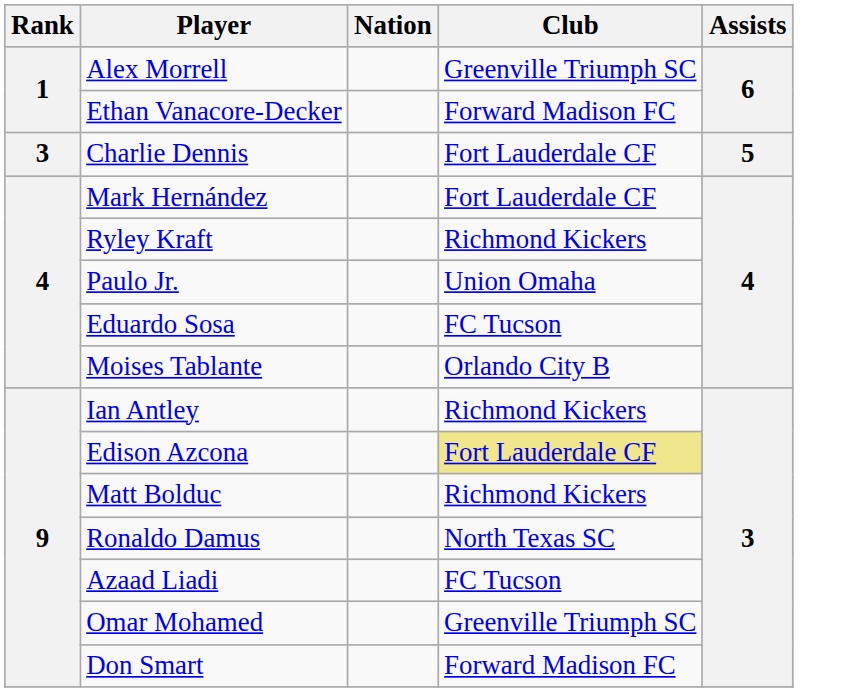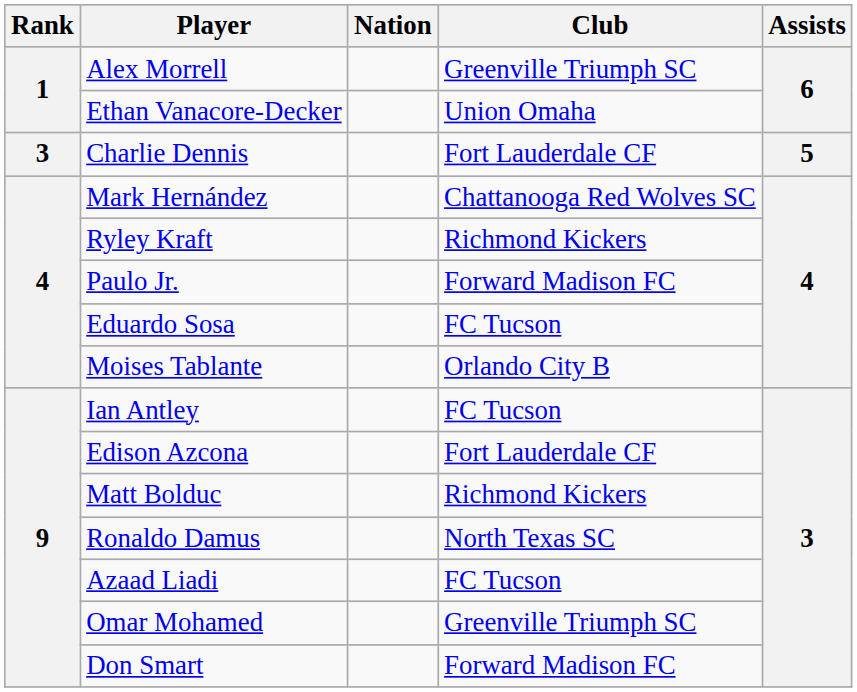 <table class="wikitable">
 <tr>
 <th>Rank</th>
 <th>Player</th>
 <th>Nation</th>
 <th>Club</th>
 <th>Assists</th>
 </tr>
 <tr>
 <th rowspan=2>1</th>
 <td><a href='#'>Alex Morrell</a></td>
 <td></td>
 <td><a href='#'>Greenville Triumph SC</a></td>
 <th rowspan=2>6</th>
 </tr>
 <tr>
 <td><a href='#'>Ethan Vanacore-Decker</a></td>
 <td></td>
-<td><a href='#'>Forward Madison FC</a></td>
+<td><a href='#'>Union Omaha</a></td>
 </tr>
 <tr>
 <th>3</th>
 <td><a href='#'>Charlie Dennis</a></td>
 <td></td>
 <td><a href='#'>Fort Lauderdale CF</a></td>
 <th>5</th>
 </tr>
 <tr>
 <th rowspan=5>4</th>
 <td><a href='#'>Mark Hernández</a></td>
 <td></td>
-<td><a href='#'>Fort Lauderdale CF</a></td>
+<td><a href='#'>Chattanooga Red Wolves SC</a></td>
 <th rowspan=5>4</th>
 </tr>
 <tr>
 <td><a href='#'>Ryley Kraft</a></td>
 <td></td>
 <td><a href='#'>Richmond Kickers</a></td>
 </tr>
 <tr>
 <td><a href='#'>Paulo Jr.</a></td>
 <td></td>
-<td><a href='#'>Union Omaha</a></td>
+<td><a href='#'>Forward Madison FC</a></td>
 </tr>
 <tr>
 <td><a href='#'>Eduardo Sosa</a></td>
 <td></td>
 <td><a href='#'>FC Tucson</a></td>
 </tr>
 <tr>
 <td><a href='#'>Moises Tablante</a></td>
 <td></td>
 <td><a href='#'>Orlando City B</a></td>
 </tr>
 <tr>
 <th rowspan=7>9</th>
 <td><a href='#'>Ian Antley</a></td>
 <td></td>
-<td><a href='#'>Richmond Kickers</a></td>
+<td><a href='#'>FC Tucson</a></td>
 <th rowspan=7>3</th>
 </tr>
 <tr>
 <td><a href='#'>Edison Azcona</a></td>
 <td></td>
-<td style="background: khaki;"><a href='#'>Fort Lauderdale CF</a></td>
+<td><a href='#'>Fort Lauderdale CF</a></td>
 </tr>
 <tr>
 <td><a href='#'>Matt Bolduc</a></td>
 <td></td>
 <td><a href='#'>Richmond Kickers</a></td>
 </tr>
 <tr>
 <td><a href='#'>Ronaldo Damus</a></td>
 <td></td>
 <td><a href='#'>North Texas SC</a></td>
 </tr>
 <tr>
 <td><a href='#'>Azaad Liadi</a></td>
 <td></td>
 <td><a href='#'>FC Tucson</a></td>
 </tr>
 <tr>
 <td><a href='#'>Omar Mohamed</a></td>
 <td></td>
 <td><a href='#'>Greenville Triumph SC</a></td>
 </tr>
 <tr>
 <td><a href='#'>Don Smart</a></td>
 <td></td>
 <td><a href='#'>Forward Madison FC</a></td>
 </tr>
 </table>
